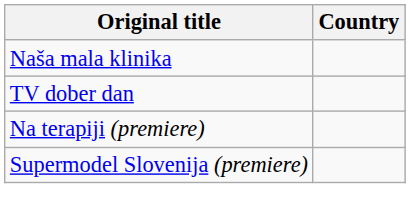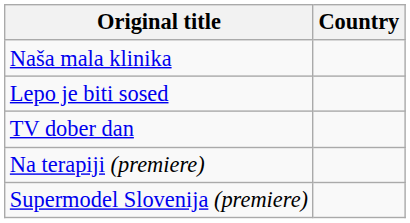 <table class="wikitable">
 <tr>
 <th>Original title</th>
 <th>Country</th>
 </tr>
 <tr>
 <td><a href='#'>Naša mala klinika</a></td>
+<td align=center></td>
+</tr>
+<tr>
+<td><a href='#'>Lepo je biti sosed</a></td>
 <td align=center></td>
 </tr>
 <tr>
 <td><a href='#'>TV dober dan</a></td>
 <td align=center></td>
 </tr>
 <tr>
 <td><a href='#'>Na terapiji</a> <em>(premiere)</em></td>
 <td align=center></td>
 </tr>
 <tr>
 <td><a href='#'>Supermodel Slovenija</a> <em>(premiere)</em></td>
 <td align=center></td>
 </tr>
 </table>
